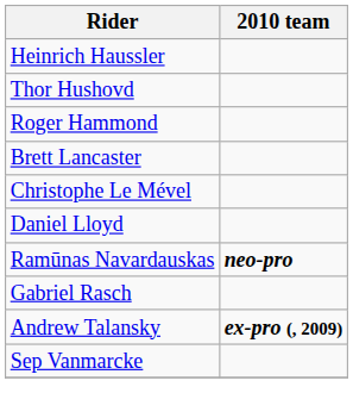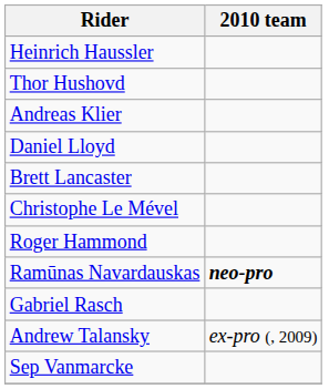 <table class="wikitable">
 <tr>
 <th>Rider</th>
 <th>2010 team</th>
 </tr>
 <tr>
 <td><a href='#'>Heinrich Haussler</a></td>
 <td></td>
 </tr>
 <tr>
 <td><a href='#'>Thor Hushovd</a></td>
 <td></td>
 </tr>
 <tr>
-<td><a href='#'>Roger Hammond</a></td>
+<td><a href='#'>Andreas Klier</a></td>
+<td></td>
+</tr>
+<tr>
+<td><a href='#'>Daniel Lloyd</a></td>
 <td></td>
 </tr>
 <tr>
 <td><a href='#'>Brett Lancaster</a></td>
 <td></td>
 </tr>
 <tr>
 <td><a href='#'>Christophe Le Mével</a></td>
 <td></td>
 </tr>
 <tr>
-<td><a href='#'>Daniel Lloyd</a></td>
+<td><a href='#'>Roger Hammond</a></td>
 <td></td>
 </tr>
 <tr>
 <td><a href='#'>Ramūnas Navardauskas</a></td>
 <td><strong><em>neo-pro</em></strong></td>
 </tr>
 <tr>
 <td><a href='#'>Gabriel Rasch</a></td>
 <td></td>
 </tr>
 <tr>
 <td><a href='#'>Andrew Talansky</a></td>
-<td><strong><em>ex-pro</em> <small>(, 2009)</small></strong></td>
+<td><em>ex-pro</em> <small>(, 2009)</small></td>
 </tr>
 <tr>
 <td><a href='#'>Sep Vanmarcke</a></td>
 <td></td>
 </tr>
 <tr>
 </tr>
 </table>
